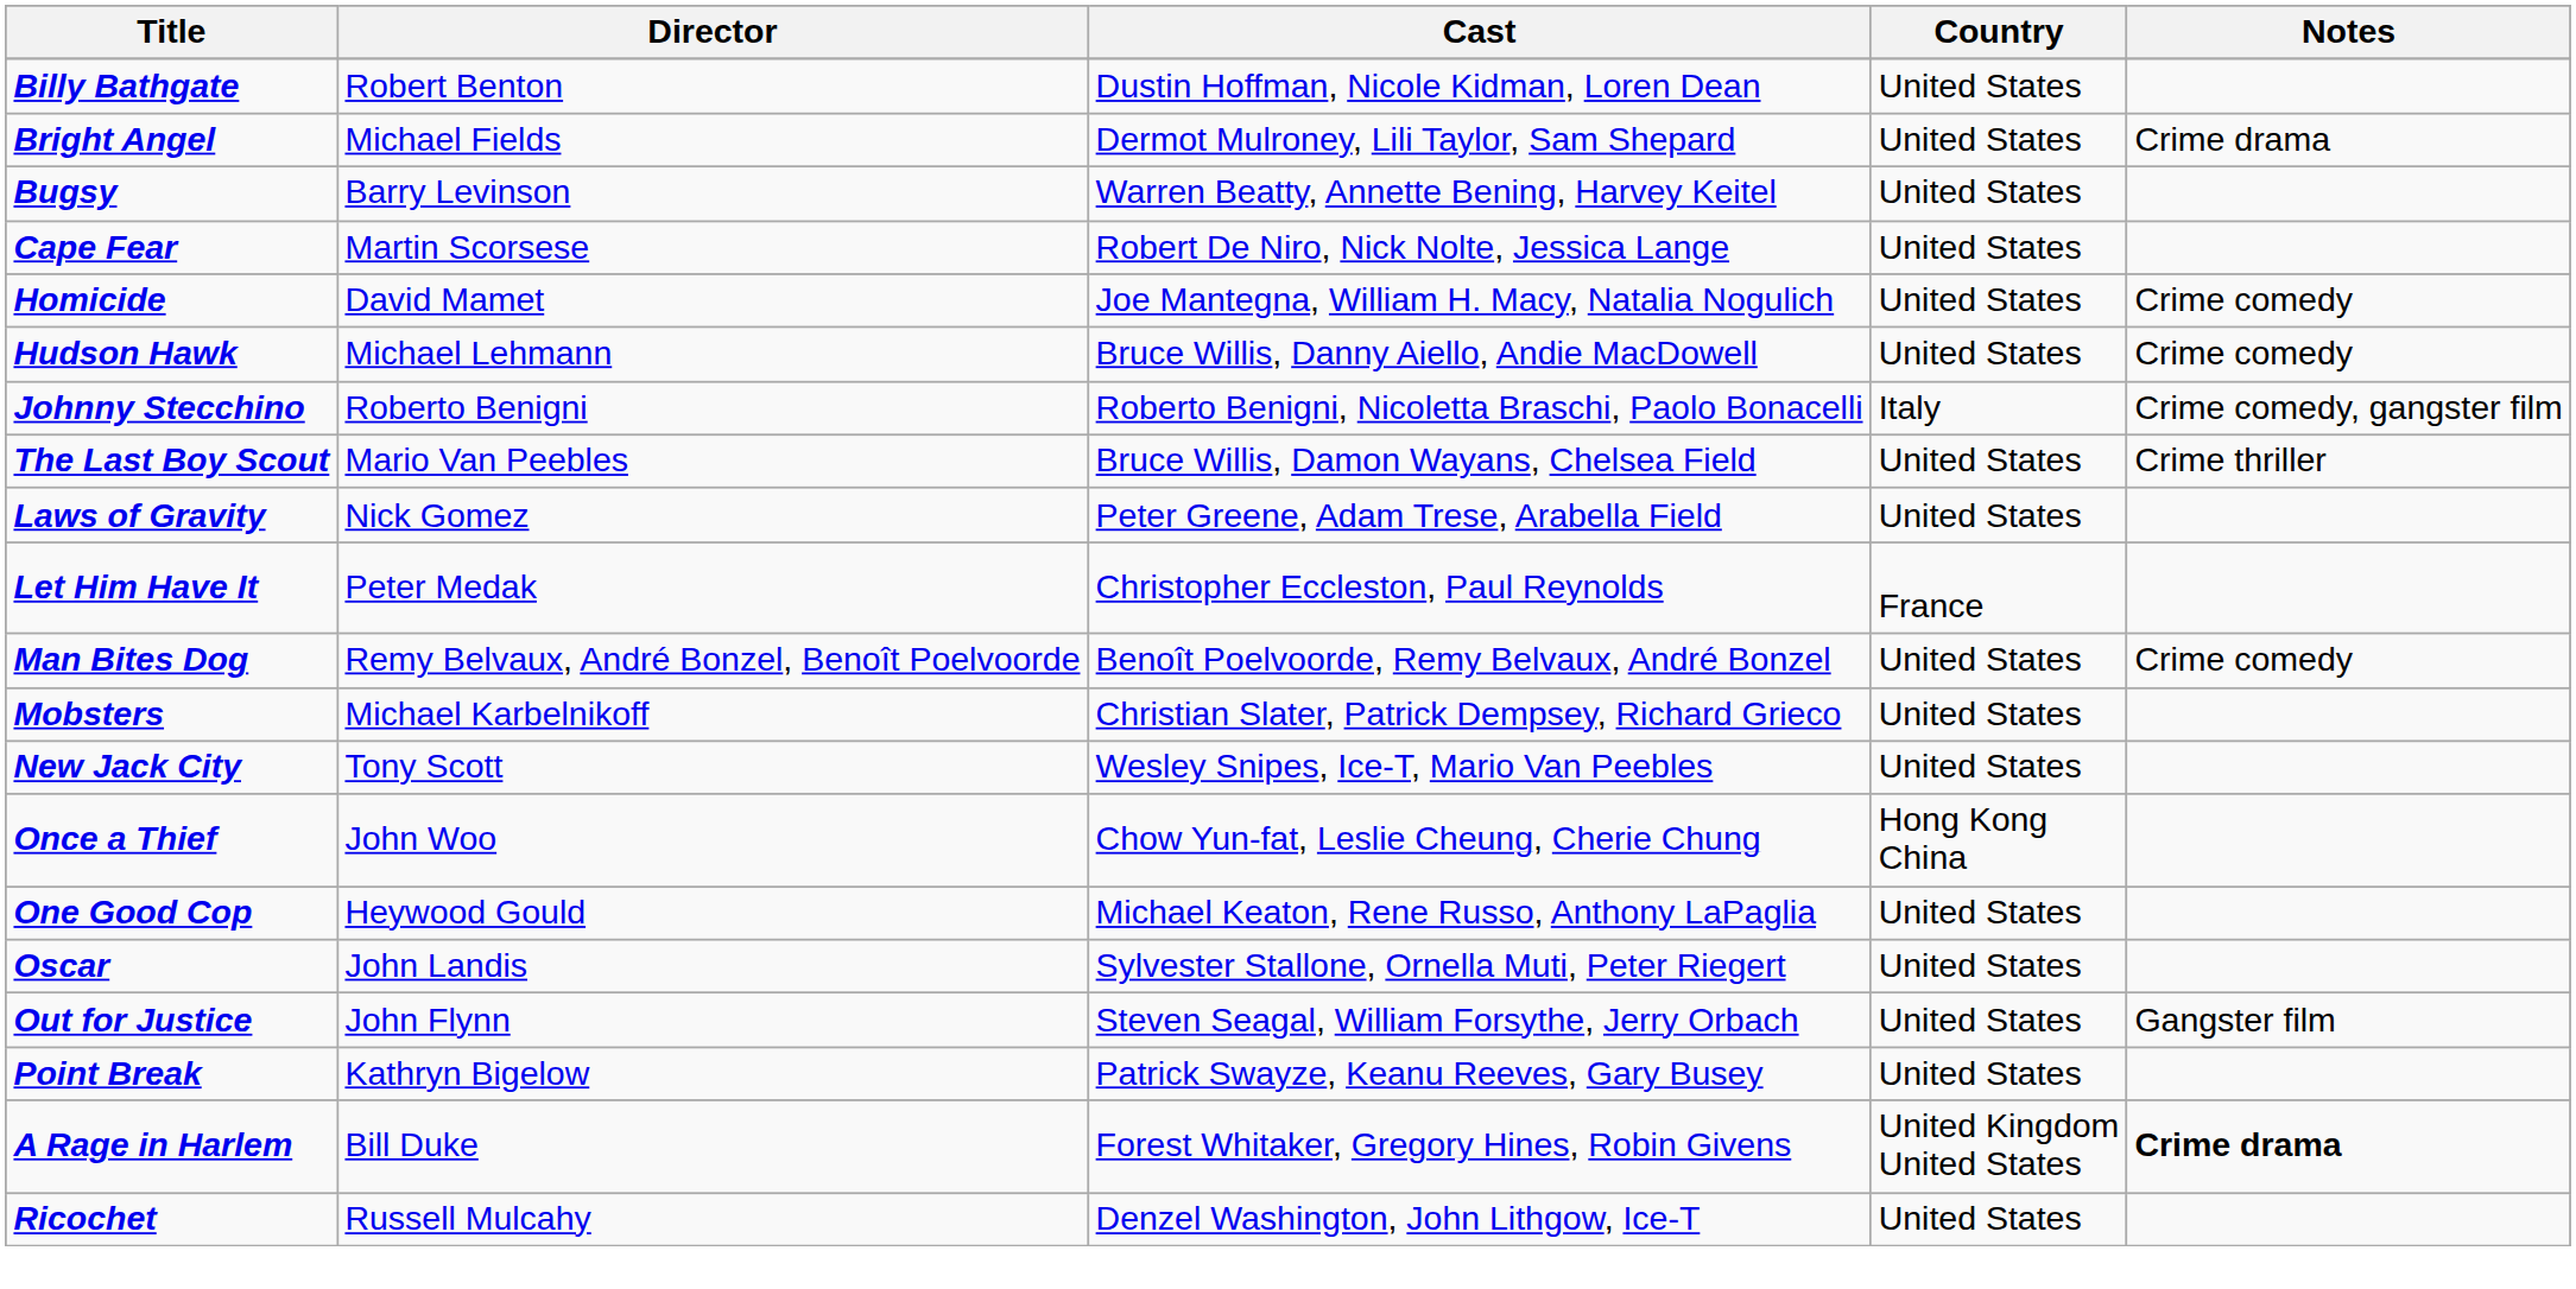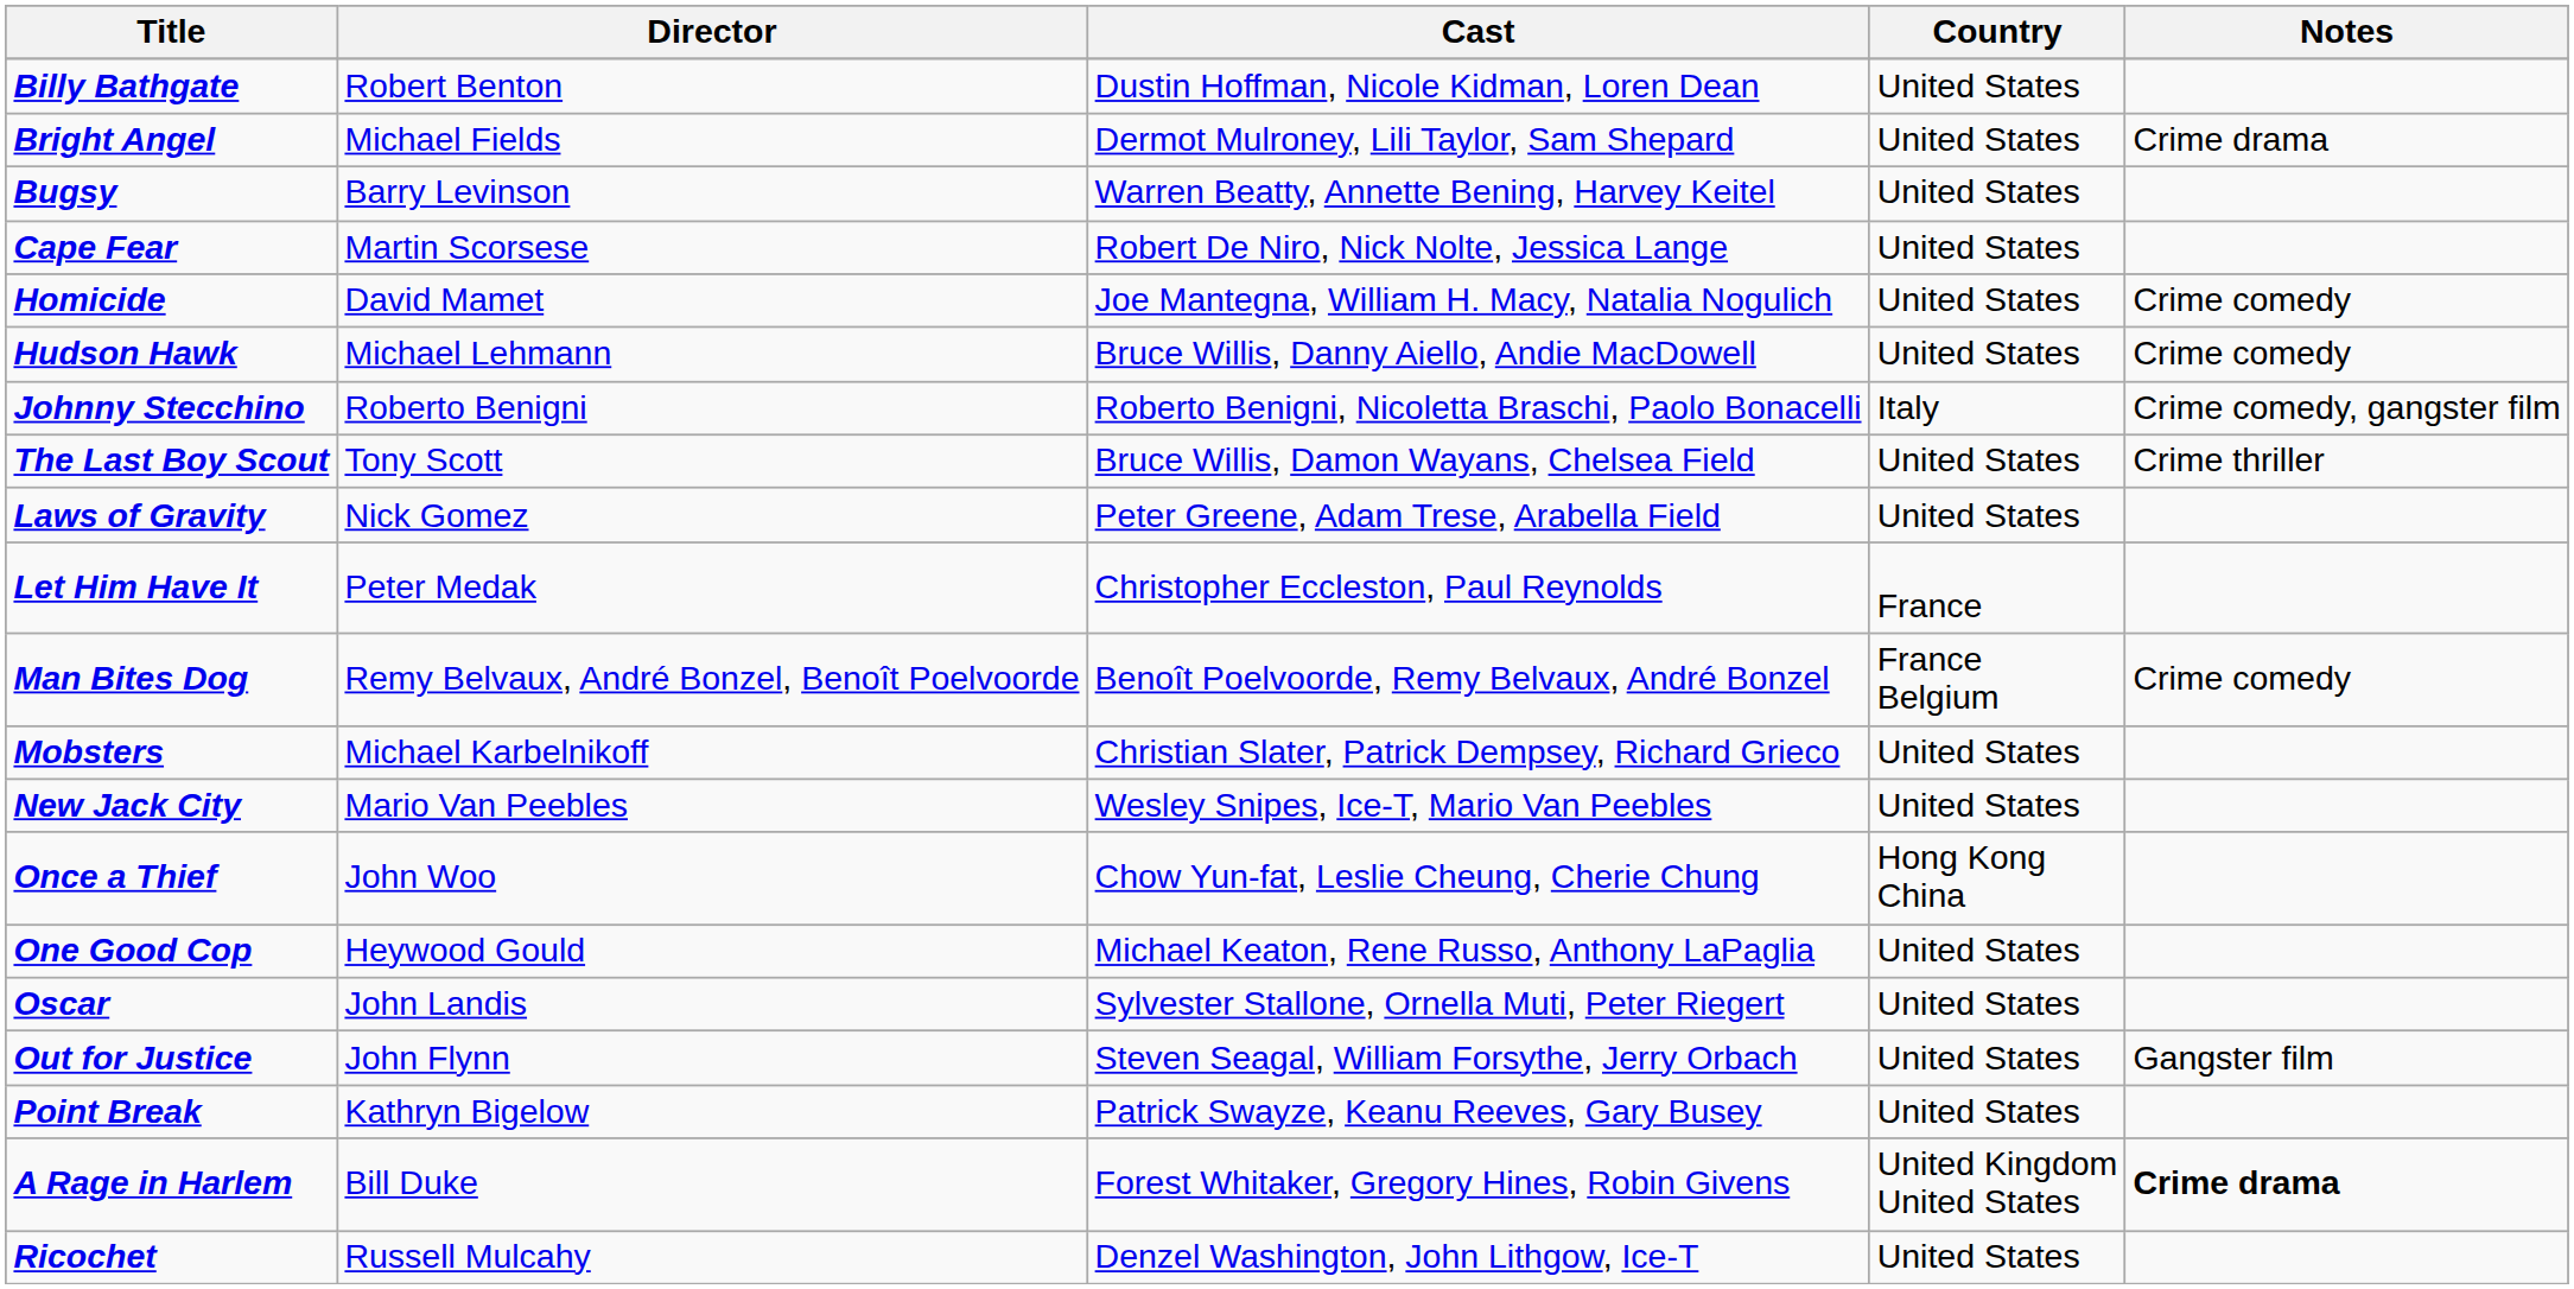 <table class="wikitable">
 <tr>
 <th>Title</th>
 <th>Director</th>
 <th>Cast</th>
 <th>Country</th>
 <th>Notes</th>
 </tr>
 <tr>
 </tr>
 <tr>
 <td><strong><em><a href='#'>Billy Bathgate</a></em></strong></td>
 <td><a href='#'>Robert Benton</a></td>
 <td><a href='#'>Dustin Hoffman</a>, <a href='#'>Nicole Kidman</a>, <a href='#'>Loren Dean</a></td>
 <td>United States</td>
 <td></td>
 </tr>
 <tr>
 <td><strong><em><a href='#'>Bright Angel</a></em></strong></td>
 <td><a href='#'>Michael Fields</a></td>
 <td><a href='#'>Dermot Mulroney</a>, <a href='#'>Lili Taylor</a>, <a href='#'>Sam Shepard</a></td>
 <td>United States</td>
 <td>Crime drama</td>
 </tr>
 <tr>
 <td><strong><em><a href='#'>Bugsy</a></em></strong></td>
 <td><a href='#'>Barry Levinson</a></td>
 <td><a href='#'>Warren Beatty</a>, <a href='#'>Annette Bening</a>, <a href='#'>Harvey Keitel</a></td>
 <td>United States</td>
 <td></td>
 </tr>
 <tr>
 <td><strong><em><a href='#'>Cape Fear</a></em></strong></td>
 <td><a href='#'>Martin Scorsese</a></td>
 <td><a href='#'>Robert De Niro</a>, <a href='#'>Nick Nolte</a>, <a href='#'>Jessica Lange</a></td>
 <td>United States</td>
 <td></td>
 </tr>
 <tr>
 <td><strong><em><a href='#'>Homicide</a></em></strong></td>
 <td><a href='#'>David Mamet</a></td>
 <td><a href='#'>Joe Mantegna</a>, <a href='#'>William H. Macy</a>, <a href='#'>Natalia Nogulich</a></td>
 <td>United States</td>
 <td>Crime comedy</td>
 </tr>
 <tr>
 <td><strong><em><a href='#'>Hudson Hawk</a></em></strong></td>
 <td><a href='#'>Michael Lehmann</a></td>
 <td><a href='#'>Bruce Willis</a>, <a href='#'>Danny Aiello</a>, <a href='#'>Andie MacDowell</a></td>
 <td>United States</td>
 <td>Crime comedy</td>
 </tr>
 <tr>
 <td><strong><em><a href='#'>Johnny Stecchino</a></em></strong></td>
 <td><a href='#'>Roberto Benigni</a></td>
 <td><a href='#'>Roberto Benigni</a>, <a href='#'>Nicoletta Braschi</a>, <a href='#'>Paolo Bonacelli</a></td>
 <td>Italy</td>
 <td>Crime comedy, gangster film</td>
 </tr>
 <tr>
 <td><strong><em><a href='#'>The Last Boy Scout</a></em></strong></td>
-<td><a href='#'>Mario Van Peebles</a></td>
+<td><a href='#'>Tony Scott</a></td>
 <td><a href='#'>Bruce Willis</a>, <a href='#'>Damon Wayans</a>, <a href='#'>Chelsea Field</a></td>
 <td>United States</td>
 <td>Crime thriller</td>
 </tr>
 <tr>
 <td><strong><em><a href='#'>Laws of Gravity</a></em></strong></td>
 <td><a href='#'>Nick Gomez</a></td>
 <td><a href='#'>Peter Greene</a>, <a href='#'>Adam Trese</a>, <a href='#'>Arabella Field</a></td>
 <td>United States</td>
 <td></td>
 </tr>
 <tr>
 <td><strong><em><a href='#'>Let Him Have It</a></em></strong></td>
 <td><a href='#'>Peter Medak</a></td>
 <td><a href='#'>Christopher Eccleston</a>, <a href='#'>Paul Reynolds</a></td>
 <td><br>France</td>
 <td></td>
 </tr>
 <tr>
 <td><strong><em><a href='#'>Man Bites Dog</a></em></strong></td>
 <td><a href='#'>Remy Belvaux</a>, <a href='#'>André Bonzel</a>, <a href='#'>Benoît Poelvoorde</a></td>
 <td><a href='#'>Benoît Poelvoorde</a>, <a href='#'>Remy Belvaux</a>, <a href='#'>André Bonzel</a></td>
-<td>United States</td>
+<td>France<br>Belgium</td>
 <td>Crime comedy</td>
 </tr>
 <tr>
 <td><strong><em><a href='#'>Mobsters</a></em></strong></td>
 <td><a href='#'>Michael Karbelnikoff</a></td>
 <td><a href='#'>Christian Slater</a>, <a href='#'>Patrick Dempsey</a>, <a href='#'>Richard Grieco</a></td>
 <td>United States</td>
 <td></td>
 </tr>
 <tr>
 <td><strong><em><a href='#'>New Jack City</a></em></strong></td>
-<td><a href='#'>Tony Scott</a></td>
+<td><a href='#'>Mario Van Peebles</a></td>
 <td><a href='#'>Wesley Snipes</a>, <a href='#'>Ice-T</a>, <a href='#'>Mario Van Peebles</a></td>
 <td>United States</td>
 <td></td>
 </tr>
 <tr>
 <td><strong><em><a href='#'>Once a Thief</a></em></strong></td>
 <td><a href='#'>John Woo</a></td>
 <td><a href='#'>Chow Yun-fat</a>, <a href='#'>Leslie Cheung</a>, <a href='#'>Cherie Chung</a></td>
 <td>Hong Kong<br>China</td>
 <td></td>
 </tr>
 <tr>
 <td><strong><em><a href='#'>One Good Cop</a></em></strong></td>
 <td><a href='#'>Heywood Gould</a></td>
 <td><a href='#'>Michael Keaton</a>, <a href='#'>Rene Russo</a>, <a href='#'>Anthony LaPaglia</a></td>
 <td>United States</td>
 <td></td>
 </tr>
 <tr>
 <td><strong><em><a href='#'>Oscar</a></em></strong></td>
 <td><a href='#'>John Landis</a></td>
 <td><a href='#'>Sylvester Stallone</a>, <a href='#'>Ornella Muti</a>, <a href='#'>Peter Riegert</a></td>
 <td>United States</td>
 <td></td>
 </tr>
 <tr>
 <td><strong><em><a href='#'>Out for Justice</a></em></strong></td>
 <td><a href='#'>John Flynn</a></td>
 <td><a href='#'>Steven Seagal</a>, <a href='#'>William Forsythe</a>, <a href='#'>Jerry Orbach</a></td>
 <td>United States</td>
 <td>Gangster film</td>
 </tr>
 <tr>
 <td><strong><em><a href='#'>Point Break</a></em></strong></td>
 <td><a href='#'>Kathryn Bigelow</a></td>
 <td><a href='#'>Patrick Swayze</a>, <a href='#'>Keanu Reeves</a>, <a href='#'>Gary Busey</a></td>
 <td>United States</td>
 <td></td>
 </tr>
 <tr>
 <td><strong><em><a href='#'>A Rage in Harlem</a></em></strong></td>
 <td><a href='#'>Bill Duke</a></td>
 <td><a href='#'>Forest Whitaker</a>, <a href='#'>Gregory Hines</a>, <a href='#'>Robin Givens</a></td>
 <td>United Kingdom<br>United States</td>
 <td><strong>Crime drama</strong></td>
 </tr>
 <tr>
 <td><strong><em><a href='#'>Ricochet</a></em></strong></td>
 <td><a href='#'>Russell Mulcahy</a></td>
 <td><a href='#'>Denzel Washington</a>, <a href='#'>John Lithgow</a>, <a href='#'>Ice-T</a></td>
 <td>United States</td>
 <td></td>
 </tr>
 <tr>
 </tr>
 </table>
